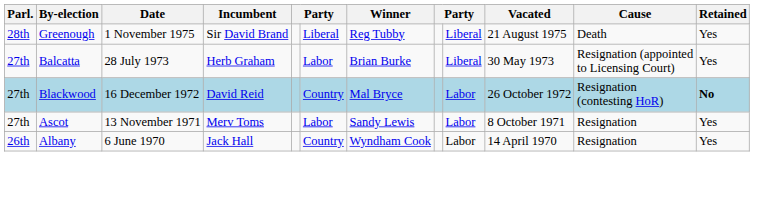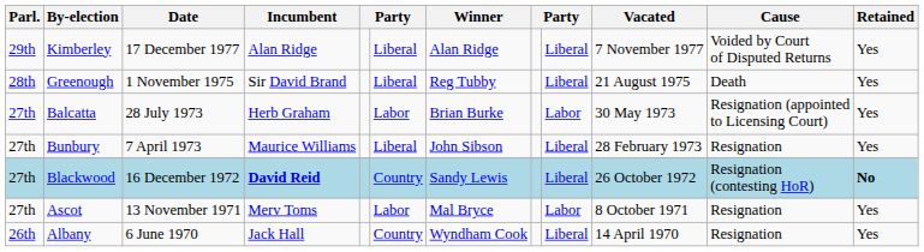 <table class="wikitable">
 <tr>
 <th>Parl.</th>
 <th>By-election</th>
 <th>Date</th>
 <th>Incumbent</th>
 <th colspan=2>Party</th>
 <th>Winner</th>
 <th colspan=2>Party</th>
 <th>Vacated</th>
 <th>Cause</th>
 <th>Retained</th>
+</tr>
+<tr>
+<td><a href='#'>29th</a></td>
+<td><a href='#'>Kimberley</a></td>
+<td>17 December 1977</td>
+<td><a href='#'>Alan Ridge</a></td>
+<td> </td>
+<td><a href='#'>Liberal</a></td>
+<td><a href='#'>Alan Ridge</a></td>
+<td> </td>
+<td><a href='#'>Liberal</a></td>
+<td>7 November 1977</td>
+<td>Voided by Court<br>of Disputed Returns</td>
+<td>Yes</td>
 </tr>
 <tr>
 <td><a href='#'>28th</a></td>
 <td><a href='#'>Greenough</a></td>
 <td>1 November 1975</td>
 <td>Sir <a href='#'>David Brand</a></td>
 <td> </td>
 <td><a href='#'>Liberal</a></td>
 <td><a href='#'>Reg Tubby</a></td>
 <td> </td>
 <td><a href='#'>Liberal</a></td>
 <td>21 August 1975</td>
 <td>Death</td>
 <td>Yes</td>
 </tr>
 <tr>
 <td><a href='#'>27th</a></td>
 <td><a href='#'>Balcatta</a></td>
 <td>28 July 1973</td>
 <td><a href='#'>Herb Graham</a></td>
 <td> </td>
 <td><a href='#'>Labor</a></td>
 <td><a href='#'>Brian Burke</a></td>
 <td> </td>
-<td><a href='#'>Liberal</a></td>
+<td><a href='#'>Labor</a></td>
 <td>30 May 1973</td>
 <td>Resignation (appointed<br>to Licensing Court)</td>
+<td>Yes</td>
+</tr>
+<tr>
+<td>27th</td>
+<td><a href='#'>Bunbury</a></td>
+<td>7 April 1973</td>
+<td><a href='#'>Maurice Williams</a></td>
+<td> </td>
+<td><a href='#'>Liberal</a></td>
+<td><a href='#'>John Sibson</a></td>
+<td> </td>
+<td><a href='#'>Liberal</a></td>
+<td>28 February 1973</td>
+<td>Resignation</td>
 <td>Yes</td>
 </tr>
 <tr bgcolor="lightblue">
 <td>27th</td>
 <td><a href='#'>Blackwood</a></td>
 <td>16 December 1972</td>
-<td><a href='#'>David Reid</a></td>
+<td><strong><a href='#'>David Reid</a></strong></td>
 <td> </td>
 <td><a href='#'>Country</a></td>
-<td><a href='#'>Mal Bryce</a></td>
+<td><a href='#'>Sandy Lewis</a></td>
 <td> </td>
-<td><a href='#'>Labor</a></td>
+<td><a href='#'>Liberal</a></td>
 <td>26 October 1972</td>
 <td>Resignation<br>(contesting <a href='#'>HoR</a>)</td>
 <td><strong>No</strong></td>
 </tr>
 <tr>
 <td>27th</td>
 <td><a href='#'>Ascot</a></td>
 <td>13 November 1971</td>
 <td><a href='#'>Merv Toms</a></td>
 <td> </td>
 <td><a href='#'>Labor</a></td>
-<td><a href='#'>Sandy Lewis</a></td>
+<td><a href='#'>Mal Bryce</a></td>
 <td> </td>
 <td><a href='#'>Labor</a></td>
 <td>8 October 1971</td>
 <td>Resignation</td>
 <td>Yes</td>
 </tr>
 <tr>
 <td><a href='#'>26th</a></td>
 <td><a href='#'>Albany</a></td>
 <td>6 June 1970</td>
 <td><a href='#'>Jack Hall</a></td>
 <td> </td>
 <td><a href='#'>Country</a></td>
 <td><a href='#'>Wyndham Cook</a></td>
 <td> </td>
-<td>Labor</td>
+<td><a href='#'>Liberal</a></td>
 <td>14 April 1970</td>
 <td>Resignation</td>
 <td>Yes</td>
 </tr>
 </table>
